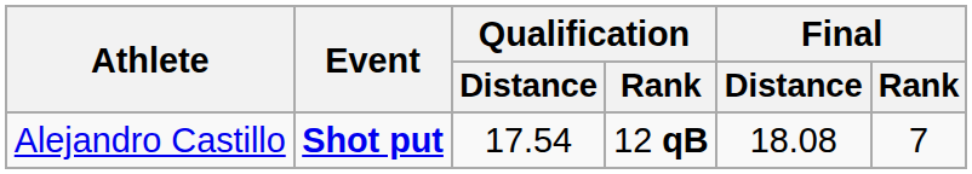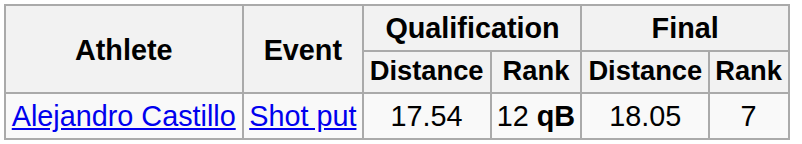 <table class="wikitable" style="font-size:90%">
 <tr>
 <th rowspan=2>Athlete</th>
 <th rowspan=2>Event</th>
 <th colspan=2>Qualification</th>
 <th colspan=2>Final</th>
 </tr>
 <tr style="font-size:95%">
 <th>Distance</th>
 <th>Rank</th>
 <th>Distance</th>
 <th>Rank</th>
 </tr>
 <tr align=center>
 <td align=left><a href='#'>Alejandro Castillo</a></td>
-<td align=left><strong><a href='#'>Shot put</a></strong></td>
+<td align=left><a href='#'>Shot put</a></td>
 <td>17.54</td>
 <td>12 <strong>qB</strong></td>
-<td>18.08</td>
+<td>18.05</td>
 <td>7</td>
 </tr>
 </table>
